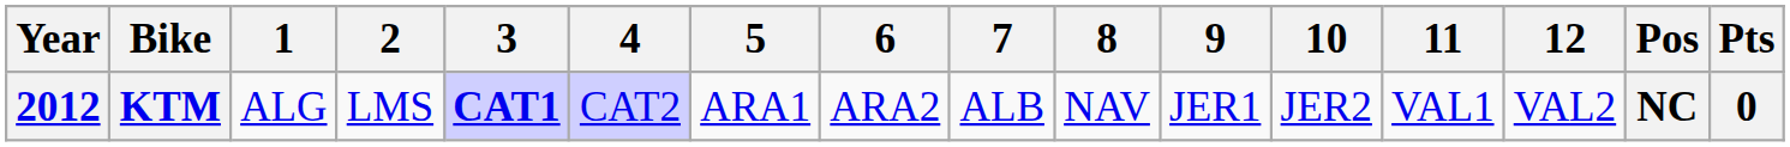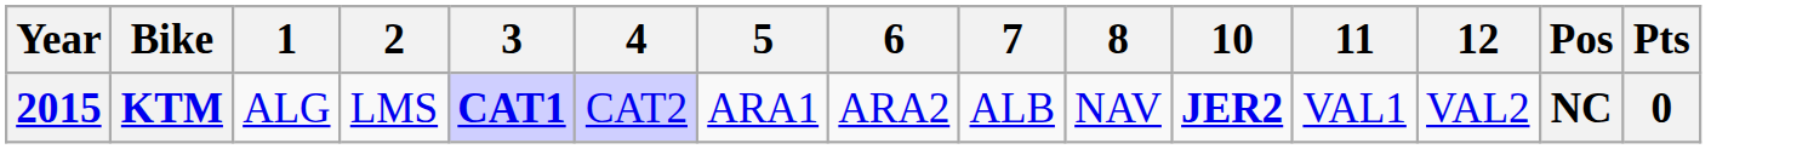 <table class="wikitable" style="text-align:center">
 <tr>
 <th>Year</th>
 <th>Bike</th>
 <th>1</th>
 <th>2</th>
 <th>3</th>
 <th>4</th>
 <th>5</th>
 <th>6</th>
 <th>7</th>
 <th>8</th>
-<th>9</th>
 <th>10</th>
 <th>11</th>
 <th>12</th>
 <th>Pos</th>
 <th>Pts</th>
 </tr>
 <tr>
-<th><a href='#'>2012</a></th>
+<th><a href='#'>2015</a></th>
 <th><a href='#'>KTM</a></th>
 <td style="background:#;"><a href='#'>ALG</a><br></td>
 <td style="background:#;"><a href='#'>LMS</a><br></td>
 <td style="background:#cfcfff;"><strong><a href='#'>CAT1</a><br></strong></td>
 <td style="background:#cfcfff;"><a href='#'>CAT2</a><br></td>
 <td style="background:#;"><a href='#'>ARA1</a><br></td>
 <td style="background:#;"><a href='#'>ARA2</a><br></td>
 <td style="background:#;"><a href='#'>ALB</a><br></td>
 <td style="background:#;"><a href='#'>NAV</a><br></td>
-<td style="background:#;"><a href='#'>JER1</a><br></td>
-<td style="background:#;"><a href='#'>JER2</a><br></td>
+<td style="background:#;"><strong><a href='#'>JER2</a><br></strong></td>
 <td style="background:#;"><a href='#'>VAL1</a><br></td>
 <td style="background:#;"><a href='#'>VAL2</a><br></td>
 <th>NC</th>
 <th>0</th>
 </tr>
 </table>
